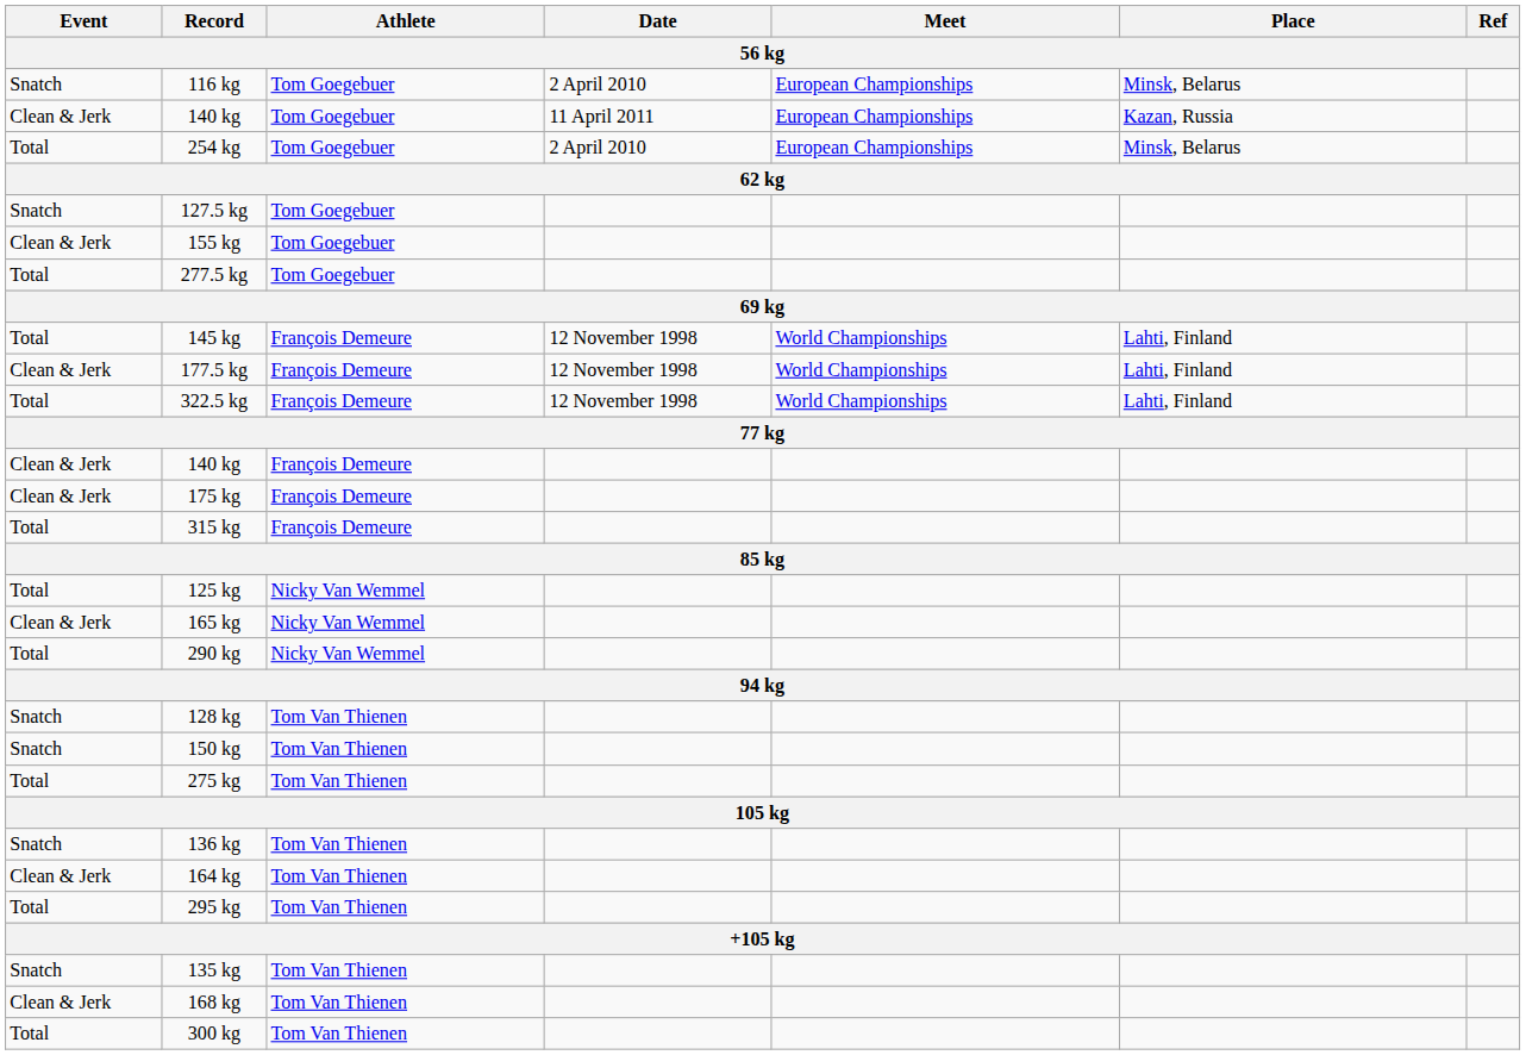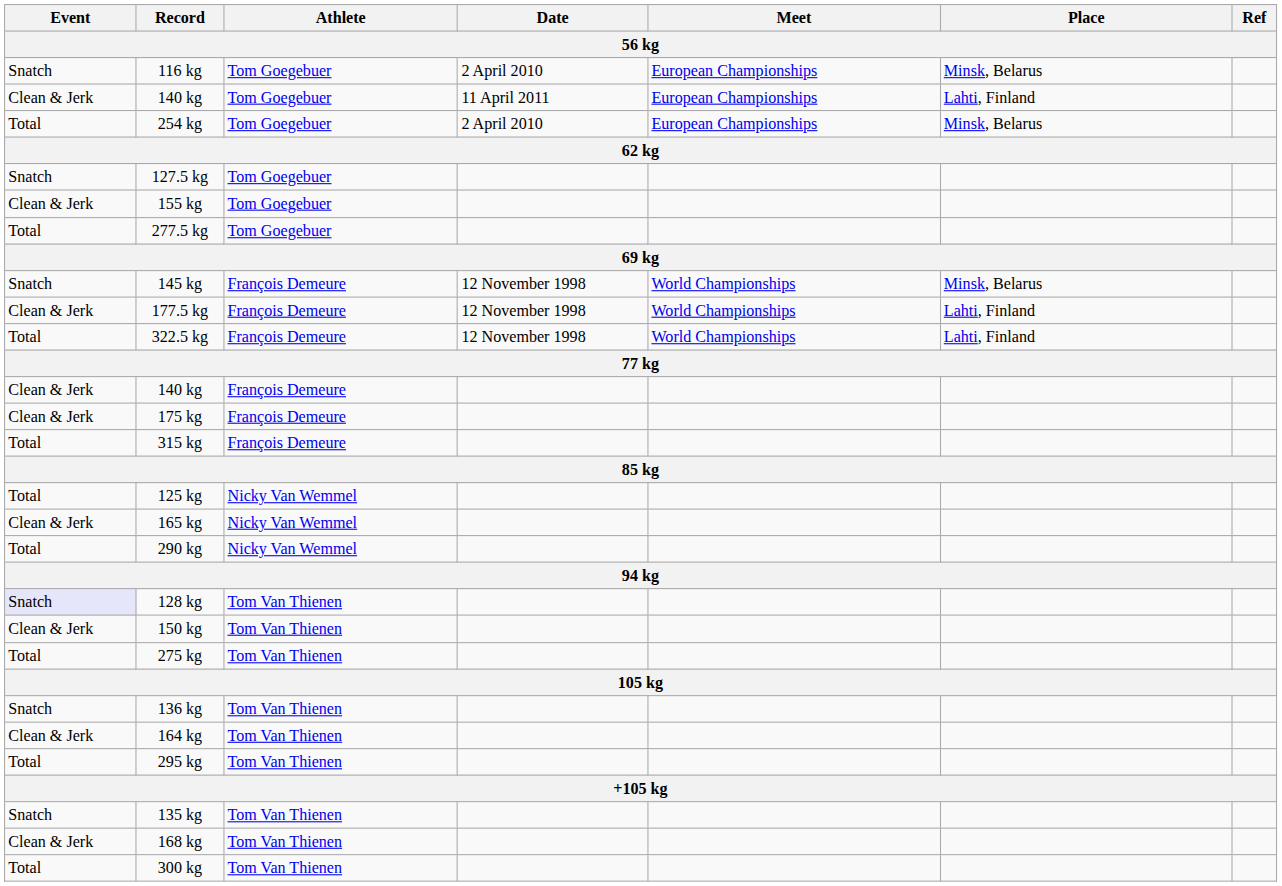 <table class="wikitable" style="font-size:95%; width: 95%;">
 <tr>
 <th width=9%>Event</th>
 <th width=6%>Record</th>
 <th width=16%>Athlete</th>
 <th width=13%>Date</th>
 <th width=20%>Meet</th>
 <th width=20%>Place</th>
 <th width=3%>Ref</th>
 </tr>
 <tr bgcolor="#DDDDDD">
 <th colspan="7">56 kg</th>
 </tr>
 <tr>
 <td>Snatch</td>
 <td align="center">116 kg</td>
 <td><a href='#'>Tom Goegebuer</a></td>
 <td>2 April 2010</td>
 <td><a href='#'>European Championships</a></td>
 <td><a href='#'>Minsk</a>, Belarus</td>
 <td></td>
 </tr>
 <tr>
 <td>Clean & Jerk</td>
 <td align="center">140 kg</td>
 <td><a href='#'>Tom Goegebuer</a></td>
 <td>11 April 2011</td>
 <td><a href='#'>European Championships</a></td>
-<td><a href='#'>Kazan</a>, Russia</td>
+<td><a href='#'>Lahti</a>, Finland</td>
 <td></td>
 </tr>
 <tr>
 <td>Total</td>
 <td align="center">254 kg</td>
 <td><a href='#'>Tom Goegebuer</a></td>
 <td>2 April 2010</td>
 <td><a href='#'>European Championships</a></td>
 <td><a href='#'>Minsk</a>, Belarus</td>
 <td></td>
 </tr>
 <tr bgcolor="#DDDDDD">
 <th colspan="7">62 kg</th>
 </tr>
 <tr>
 <td>Snatch</td>
 <td align="center">127.5 kg</td>
 <td><a href='#'>Tom Goegebuer</a></td>
 <td></td>
 <td></td>
 <td></td>
 <td></td>
 </tr>
 <tr>
 <td>Clean & Jerk</td>
 <td align="center">155 kg</td>
 <td><a href='#'>Tom Goegebuer</a></td>
 <td></td>
 <td></td>
 <td></td>
 <td></td>
 </tr>
 <tr>
 <td>Total</td>
 <td align="center">277.5 kg</td>
 <td><a href='#'>Tom Goegebuer</a></td>
 <td></td>
 <td></td>
 <td></td>
 <td></td>
 </tr>
 <tr bgcolor="#DDDDDD">
 <th colspan="7">69 kg</th>
 </tr>
 <tr>
-<td>Total</td>
+<td>Snatch</td>
 <td align="center">145 kg</td>
 <td><a href='#'>François Demeure</a></td>
 <td>12 November 1998</td>
 <td><a href='#'>World Championships</a></td>
-<td><a href='#'>Lahti</a>, Finland</td>
+<td><a href='#'>Minsk</a>, Belarus</td>
 <td></td>
 </tr>
 <tr>
 <td>Clean & Jerk</td>
 <td align="center">177.5 kg</td>
 <td><a href='#'>François Demeure</a></td>
 <td>12 November 1998</td>
 <td><a href='#'>World Championships</a></td>
 <td><a href='#'>Lahti</a>, Finland</td>
 <td></td>
 </tr>
 <tr>
 <td>Total</td>
 <td align="center">322.5 kg</td>
 <td><a href='#'>François Demeure</a></td>
 <td>12 November 1998</td>
 <td><a href='#'>World Championships</a></td>
 <td><a href='#'>Lahti</a>, Finland</td>
 <td></td>
 </tr>
 <tr bgcolor="#DDDDDD">
 <th colspan="7">77 kg</th>
 </tr>
 <tr>
 <td>Clean & Jerk</td>
 <td align="center">140 kg</td>
 <td><a href='#'>François Demeure</a></td>
 <td></td>
 <td></td>
 <td></td>
 <td></td>
 </tr>
 <tr>
 <td>Clean & Jerk</td>
 <td align="center">175 kg</td>
 <td><a href='#'>François Demeure</a></td>
 <td></td>
 <td></td>
 <td></td>
 <td></td>
 </tr>
 <tr>
 <td>Total</td>
 <td align="center">315 kg</td>
 <td><a href='#'>François Demeure</a></td>
 <td></td>
 <td></td>
 <td></td>
 <td></td>
 </tr>
 <tr bgcolor="#DDDDDD">
 <th colspan="7">85 kg</th>
 </tr>
 <tr>
 <td>Total</td>
 <td align="center">125 kg</td>
 <td><a href='#'>Nicky Van Wemmel</a></td>
 <td></td>
 <td></td>
 <td></td>
 <td></td>
 </tr>
 <tr>
 <td>Clean & Jerk</td>
 <td align="center">165 kg</td>
 <td><a href='#'>Nicky Van Wemmel</a></td>
 <td></td>
 <td></td>
 <td></td>
 <td></td>
 </tr>
 <tr>
 <td>Total</td>
 <td align="center">290 kg</td>
 <td><a href='#'>Nicky Van Wemmel</a></td>
 <td></td>
 <td></td>
 <td></td>
 <td></td>
 </tr>
 <tr bgcolor="#DDDDDD">
 <th colspan="7">94 kg</th>
 </tr>
 <tr>
-<td>Snatch</td>
+<td style="background: lavender;">Snatch</td>
 <td align="center">128 kg</td>
 <td><a href='#'>Tom Van Thienen</a></td>
 <td></td>
 <td></td>
 <td></td>
 <td></td>
 </tr>
 <tr>
-<td>Snatch</td>
+<td>Clean & Jerk</td>
 <td align="center">150 kg</td>
 <td><a href='#'>Tom Van Thienen</a></td>
 <td></td>
 <td></td>
 <td></td>
 <td></td>
 </tr>
 <tr>
 <td>Total</td>
 <td align="center">275 kg</td>
 <td><a href='#'>Tom Van Thienen</a></td>
 <td></td>
 <td></td>
 <td></td>
 <td></td>
 </tr>
 <tr bgcolor="#DDDDDD">
 <th colspan="7">105 kg</th>
 </tr>
 <tr>
 <td>Snatch</td>
 <td align="center">136 kg</td>
 <td><a href='#'>Tom Van Thienen</a></td>
 <td></td>
 <td></td>
 <td></td>
 <td></td>
 </tr>
 <tr>
 <td>Clean & Jerk</td>
 <td align="center">164 kg</td>
 <td><a href='#'>Tom Van Thienen</a></td>
 <td></td>
 <td></td>
 <td></td>
 <td></td>
 </tr>
 <tr>
 <td>Total</td>
 <td align="center">295 kg</td>
 <td><a href='#'>Tom Van Thienen</a></td>
 <td></td>
 <td></td>
 <td></td>
 <td></td>
 </tr>
 <tr bgcolor="#DDDDDD">
 <th colspan="7">+105 kg</th>
 </tr>
 <tr>
 <td>Snatch</td>
 <td align="center">135 kg</td>
 <td><a href='#'>Tom Van Thienen</a></td>
 <td></td>
 <td></td>
 <td></td>
 <td></td>
 </tr>
 <tr>
 <td>Clean & Jerk</td>
 <td align="center">168 kg</td>
 <td><a href='#'>Tom Van Thienen</a></td>
 <td></td>
 <td></td>
 <td></td>
 <td></td>
 </tr>
 <tr>
 <td>Total</td>
 <td align="center">300 kg</td>
 <td><a href='#'>Tom Van Thienen</a></td>
 <td></td>
 <td></td>
 <td></td>
 <td></td>
 </tr>
 </table>
